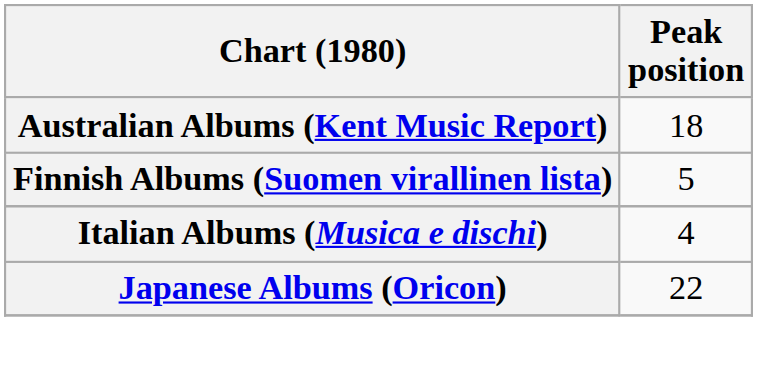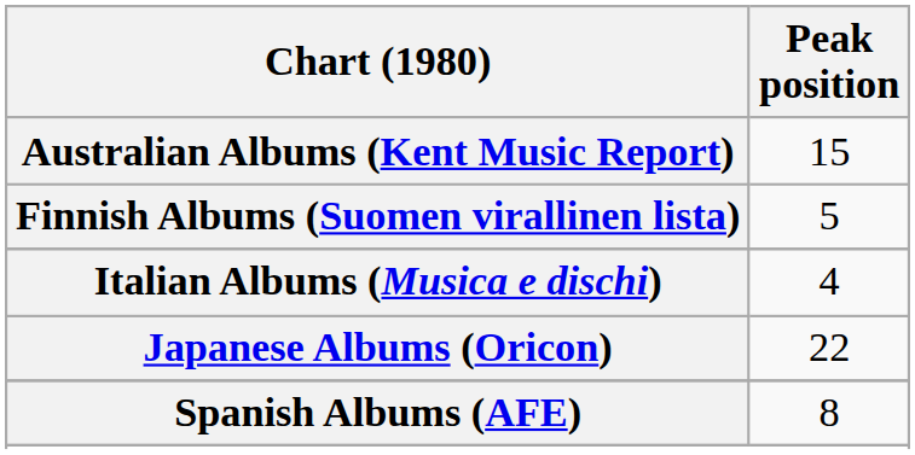 <table class="wikitable sortable plainrowheaders" style="text-align:center;">
 <tr>
 <th scope="col">Chart (1980)</th>
 <th scope="col">Peak<br>position</th>
 </tr>
 <tr>
 <th scope="row">Australian Albums (<a href='#'>Kent Music Report</a>)</th>
-<td>18</td>
+<td>15</td>
 </tr>
 <tr>
 <th scope="row">Finnish Albums (<a href='#'>Suomen virallinen lista</a>)</th>
 <td>5</td>
 </tr>
 <tr>
 </tr>
 <tr>
 <th scope="row">Italian Albums (<em><a href='#'>Musica e dischi</a></em>)</th>
 <td>4</td>
 </tr>
 <tr>
 <th scope="row"><a href='#'>Japanese Albums</a> (<a href='#'>Oricon</a>)</th>
 <td>22</td>
 </tr>
 <tr>
 </tr>
 <tr>
 </tr>
 <tr>
+<th scope="row">Spanish Albums (<a href='#'>AFE</a>)</th>
+<td>8</td>
+</tr>
+<tr>
 </tr>
 <tr>
 </tr>
 <tr>
 </tr>
 <tr>
 </tr>
 </table>
